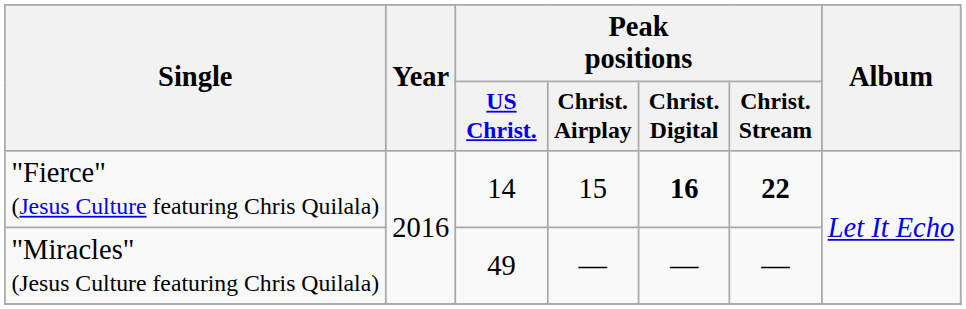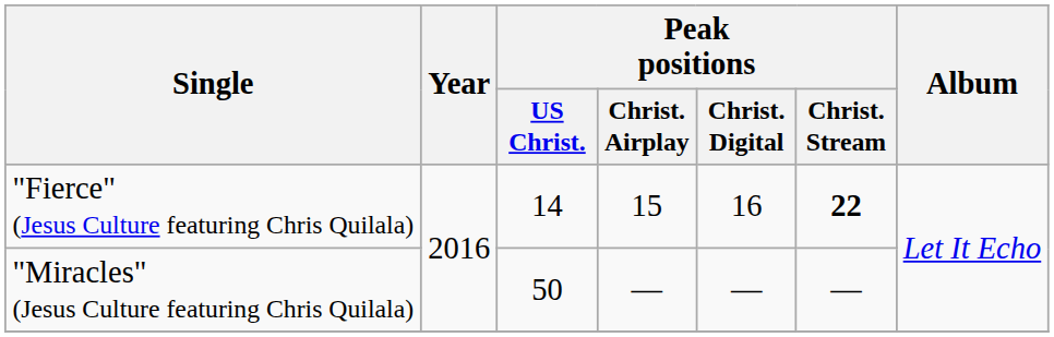 <table class="wikitable" style="text-align:center;">
 <tr>
 <th rowspan="2">Single</th>
 <th rowspan="2">Year</th>
 <th colspan="4">Peak<br>positions</th>
 <th rowspan="2">Album</th>
 </tr>
 <tr style="font-size:smaller;">
 <th width="45"><a href='#'>US Christ.</a><br></th>
 <th width="45">Christ. Airplay<br></th>
 <th width="45">Christ. Digital<br></th>
 <th width="45">Christ. Stream<br></th>
 </tr>
 <tr>
 <td align="left">"Fierce" <small><br> (<a href='#'>Jesus Culture</a> featuring Chris Quilala)</small></td>
 <td rowspan="2">2016</td>
 <td>14</td>
 <td>15</td>
-<td><strong>16</strong></td>
+<td>16</td>
 <td><strong>22</strong></td>
 <td rowspan="2"><em><a href='#'>Let It Echo</a></em></td>
 </tr>
 <tr>
 <td align="left">"Miracles" <small><br> (Jesus Culture featuring Chris Quilala)</small></td>
-<td>49</td>
+<td>50</td>
 <td>—</td>
 <td>—</td>
 <td>—</td>
 </tr>
 <tr>
 </tr>
 </table>
